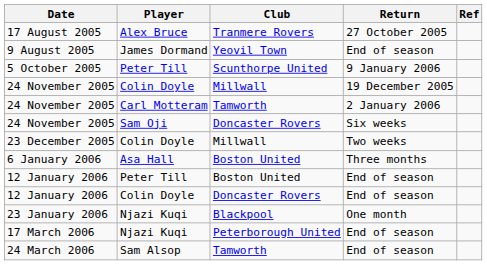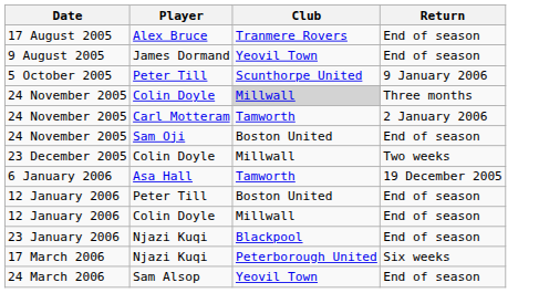 <table class="wikitable">
 <tr>
 <th>Date</th>
 <th>Player</th>
 <th>Club</th>
 <th>Return</th>
-<th>Ref</th>
 </tr>
 <tr>
 <td>17 August 2005</td>
 <td><a href='#'>Alex Bruce</a></td>
 <td><a href='#'>Tranmere Rovers</a></td>
-<td>27 October 2005</td>
-<td style="text-align: center"></td>
+<td>End of season</td>
 </tr>
 <tr>
 <td>9 August 2005</td>
 <td>James Dormand</td>
 <td><a href='#'>Yeovil Town</a></td>
 <td>End of season</td>
-<td style="text-align: center"></td>
 </tr>
 <tr>
 <td>5 October 2005</td>
 <td><a href='#'>Peter Till</a></td>
 <td><a href='#'>Scunthorpe United</a></td>
 <td>9 January 2006</td>
-<td style="text-align: center"></td>
 </tr>
 <tr>
 <td>24 November 2005</td>
 <td><a href='#'>Colin Doyle</a></td>
-<td><a href='#'>Millwall</a></td>
-<td>19 December 2005</td>
-<td style="text-align: center"></td>
+<td style="background: lightgrey;"><a href='#'>Millwall</a></td>
+<td>Three months</td>
 </tr>
 <tr>
 <td>24 November 2005</td>
 <td><a href='#'>Carl Motteram</a></td>
 <td><a href='#'>Tamworth</a></td>
 <td>2 January 2006</td>
-<td style="text-align: center"></td>
 </tr>
 <tr>
 <td>24 November 2005</td>
 <td><a href='#'>Sam Oji</a></td>
-<td><a href='#'>Doncaster Rovers</a></td>
-<td>Six weeks</td>
-<td style="text-align: center"></td>
+<td>Boston United</td>
+<td>End of season</td>
 </tr>
 <tr>
 <td>23 December 2005</td>
 <td>Colin Doyle</td>
 <td>Millwall</td>
 <td>Two weeks</td>
-<td style="text-align: center"></td>
 </tr>
 <tr>
 <td>6 January 2006</td>
 <td><a href='#'>Asa Hall</a></td>
-<td><a href='#'>Boston United</a></td>
-<td>Three months</td>
-<td style="text-align: center"></td>
+<td><a href='#'>Tamworth</a></td>
+<td>19 December 2005</td>
 </tr>
 <tr>
 <td>12 January 2006</td>
 <td>Peter Till</td>
 <td>Boston United</td>
 <td>End of season</td>
-<td style="text-align: center"></td>
 </tr>
 <tr>
 <td>12 January 2006</td>
 <td>Colin Doyle</td>
-<td><a href='#'>Doncaster Rovers</a></td>
+<td>Millwall</td>
 <td>End of season</td>
-<td style="text-align: center"></td>
 </tr>
 <tr>
 <td>23 January 2006</td>
 <td>Njazi Kuqi</td>
 <td><a href='#'>Blackpool</a></td>
-<td>One month</td>
-<td style="text-align: center"></td>
+<td>End of season</td>
 </tr>
 <tr>
 <td>17 March 2006</td>
 <td>Njazi Kuqi</td>
 <td><a href='#'>Peterborough United</a></td>
-<td>End of season</td>
-<td style="text-align: center"></td>
+<td>Six weeks</td>
 </tr>
 <tr>
 <td>24 March 2006</td>
 <td>Sam Alsop</td>
-<td><a href='#'>Tamworth</a></td>
+<td><a href='#'>Yeovil Town</a></td>
 <td>End of season</td>
-<td style="text-align: center"></td>
 </tr>
 </table>
